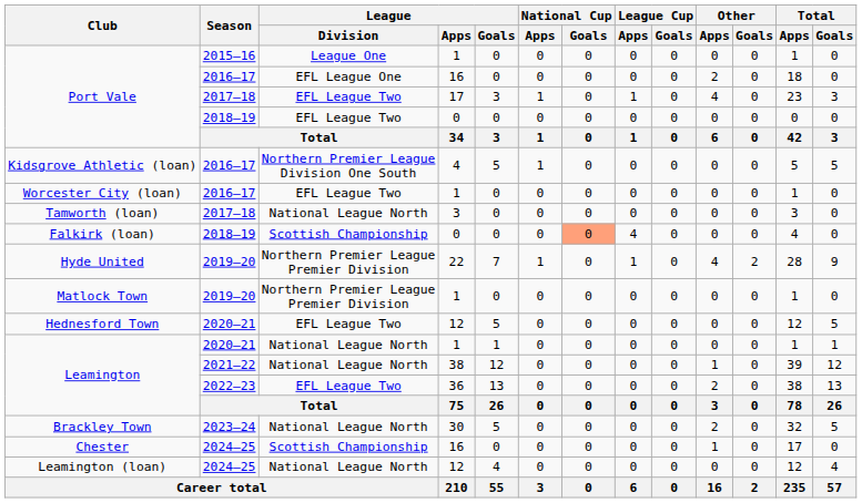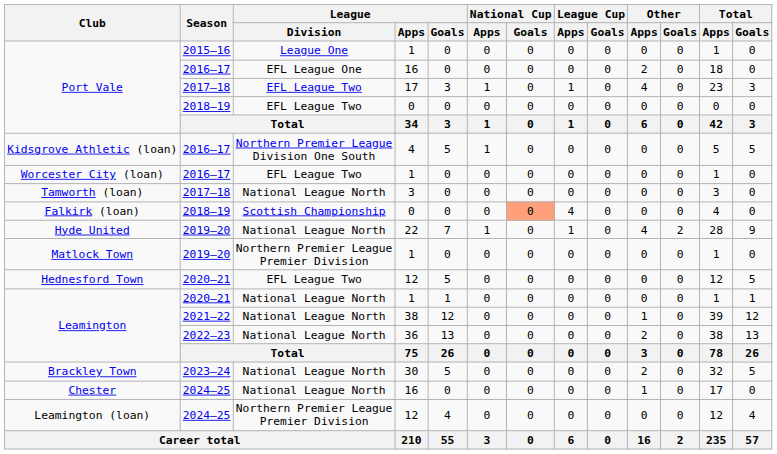 <table class="wikitable" style="text-align:center">
 <tr>
 <th rowspan="2">Club</th>
 <th rowspan="2">Season</th>
 <th colspan="3">League</th>
 <th colspan="2">National Cup</th>
 <th colspan="2">League Cup</th>
 <th colspan="2">Other</th>
 <th colspan="2">Total</th>
 </tr>
 <tr>
 <th>Division</th>
 <th>Apps</th>
 <th>Goals</th>
 <th>Apps</th>
 <th>Goals</th>
 <th>Apps</th>
 <th>Goals</th>
 <th>Apps</th>
 <th>Goals</th>
 <th>Apps</th>
 <th>Goals</th>
 </tr>
 <tr>
 <td rowspan="5"><a href='#'>Port Vale</a></td>
 <td><a href='#'>2015–16</a></td>
 <td><a href='#'>League One</a></td>
 <td>1</td>
 <td>0</td>
 <td>0</td>
 <td>0</td>
 <td>0</td>
 <td>0</td>
 <td>0</td>
 <td>0</td>
 <td>1</td>
 <td>0</td>
 </tr>
 <tr>
 <td><a href='#'>2016–17</a></td>
 <td>EFL League One</td>
 <td>16</td>
 <td>0</td>
 <td>0</td>
 <td>0</td>
 <td>0</td>
 <td>0</td>
 <td>2</td>
 <td>0</td>
 <td>18</td>
 <td>0</td>
 </tr>
 <tr>
 <td><a href='#'>2017–18</a></td>
 <td><a href='#'>EFL League Two</a></td>
 <td>17</td>
 <td>3</td>
 <td>1</td>
 <td>0</td>
 <td>1</td>
 <td>0</td>
 <td>4</td>
 <td>0</td>
 <td>23</td>
 <td>3</td>
 </tr>
 <tr>
 <td><a href='#'>2018–19</a></td>
 <td>EFL League Two</td>
 <td>0</td>
 <td>0</td>
 <td>0</td>
 <td>0</td>
 <td>0</td>
 <td>0</td>
 <td>0</td>
 <td>0</td>
 <td>0</td>
 <td>0</td>
 </tr>
 <tr>
 <th colspan="2">Total</th>
 <th>34</th>
 <th>3</th>
 <th>1</th>
 <th>0</th>
 <th>1</th>
 <th>0</th>
 <th>6</th>
 <th>0</th>
 <th>42</th>
 <th>3</th>
 </tr>
 <tr>
 <td><a href='#'>Kidsgrove Athletic</a> (loan)</td>
 <td><a href='#'>2016–17</a></td>
 <td><a href='#'>Northern Premier League</a><br>Division One South</td>
 <td>4</td>
 <td>5</td>
 <td>1</td>
 <td>0</td>
 <td>0</td>
 <td>0</td>
 <td>0</td>
 <td>0</td>
 <td>5</td>
 <td>5</td>
 </tr>
 <tr>
 <td><a href='#'>Worcester City</a> (loan)</td>
 <td><a href='#'>2016–17</a></td>
 <td>EFL League Two</td>
 <td>1</td>
 <td>0</td>
 <td>0</td>
 <td>0</td>
 <td>0</td>
 <td>0</td>
 <td>0</td>
 <td>0</td>
 <td>1</td>
 <td>0</td>
 </tr>
 <tr>
 <td><a href='#'>Tamworth</a> (loan)</td>
 <td><a href='#'>2017–18</a></td>
 <td>National League North</td>
 <td>3</td>
 <td>0</td>
 <td>0</td>
 <td>0</td>
 <td>0</td>
 <td>0</td>
 <td>0</td>
 <td>0</td>
 <td>3</td>
 <td>0</td>
 </tr>
 <tr>
 <td><a href='#'>Falkirk</a> (loan)</td>
 <td><a href='#'>2018–19</a></td>
 <td><a href='#'>Scottish Championship</a></td>
 <td>0</td>
 <td>0</td>
 <td>0</td>
 <td style="background: lightsalmon;">0</td>
 <td>4</td>
 <td>0</td>
 <td>0</td>
 <td>0</td>
 <td>4</td>
 <td>0</td>
 </tr>
 <tr>
 <td><a href='#'>Hyde United</a></td>
 <td><a href='#'>2019–20</a></td>
-<td>Northern Premier League<br>Premier Division</td>
+<td>National League North</td>
 <td>22</td>
 <td>7</td>
 <td>1</td>
 <td>0</td>
 <td>1</td>
 <td>0</td>
 <td>4</td>
 <td>2</td>
 <td>28</td>
 <td>9</td>
 </tr>
 <tr>
 <td><a href='#'>Matlock Town</a></td>
 <td><a href='#'>2019–20</a></td>
 <td>Northern Premier League<br>Premier Division</td>
 <td>1</td>
 <td>0</td>
 <td>0</td>
 <td>0</td>
 <td>0</td>
 <td>0</td>
 <td>0</td>
 <td>0</td>
 <td>1</td>
 <td>0</td>
 </tr>
 <tr>
 <td><a href='#'>Hednesford Town</a></td>
 <td><a href='#'>2020–21</a></td>
 <td>EFL League Two</td>
 <td>12</td>
 <td>5</td>
 <td>0</td>
 <td>0</td>
 <td>0</td>
 <td>0</td>
 <td>0</td>
 <td>0</td>
 <td>12</td>
 <td>5</td>
 </tr>
 <tr>
 <td rowspan="4"><a href='#'>Leamington</a></td>
 <td><a href='#'>2020–21</a></td>
 <td>National League North</td>
 <td>1</td>
 <td>1</td>
 <td>0</td>
 <td>0</td>
 <td>0</td>
 <td>0</td>
 <td>0</td>
 <td>0</td>
 <td>1</td>
 <td>1</td>
 </tr>
 <tr>
 <td><a href='#'>2021–22</a></td>
 <td>National League North</td>
 <td>38</td>
 <td>12</td>
 <td>0</td>
 <td>0</td>
 <td>0</td>
 <td>0</td>
 <td>1</td>
 <td>0</td>
 <td>39</td>
 <td>12</td>
 </tr>
 <tr>
 <td><a href='#'>2022–23</a></td>
-<td><a href='#'>EFL League Two</a></td>
+<td>National League North</td>
 <td>36</td>
 <td>13</td>
 <td>0</td>
 <td>0</td>
 <td>0</td>
 <td>0</td>
 <td>2</td>
 <td>0</td>
 <td>38</td>
 <td>13</td>
 </tr>
 <tr>
 <th colspan="2">Total</th>
 <th>75</th>
 <th>26</th>
 <th>0</th>
 <th>0</th>
 <th>0</th>
 <th>0</th>
 <th>3</th>
 <th>0</th>
 <th>78</th>
 <th>26</th>
 </tr>
 <tr>
 <td><a href='#'>Brackley Town</a></td>
 <td><a href='#'>2023–24</a></td>
 <td>National League North</td>
 <td>30</td>
 <td>5</td>
 <td>0</td>
 <td>0</td>
 <td>0</td>
 <td>0</td>
 <td>2</td>
 <td>0</td>
 <td>32</td>
 <td>5</td>
 </tr>
 <tr>
 <td><a href='#'>Chester</a></td>
 <td><a href='#'>2024–25</a></td>
-<td><a href='#'>Scottish Championship</a></td>
+<td>National League North</td>
 <td>16</td>
 <td>0</td>
 <td>0</td>
 <td>0</td>
 <td>0</td>
 <td>0</td>
 <td>1</td>
 <td>0</td>
 <td>17</td>
 <td>0</td>
 </tr>
 <tr>
 <td>Leamington (loan)</td>
 <td><a href='#'>2024–25</a></td>
-<td>National League North</td>
+<td>Northern Premier League<br>Premier Division</td>
 <td>12</td>
 <td>4</td>
 <td>0</td>
 <td>0</td>
 <td>0</td>
 <td>0</td>
 <td>0</td>
 <td>0</td>
 <td>12</td>
 <td>4</td>
 </tr>
 <tr>
 <th colspan="3">Career total</th>
 <th>210</th>
 <th>55</th>
 <th>3</th>
 <th>0</th>
 <th>6</th>
 <th>0</th>
 <th>16</th>
 <th>2</th>
 <th>235</th>
 <th>57</th>
 </tr>
 </table>
